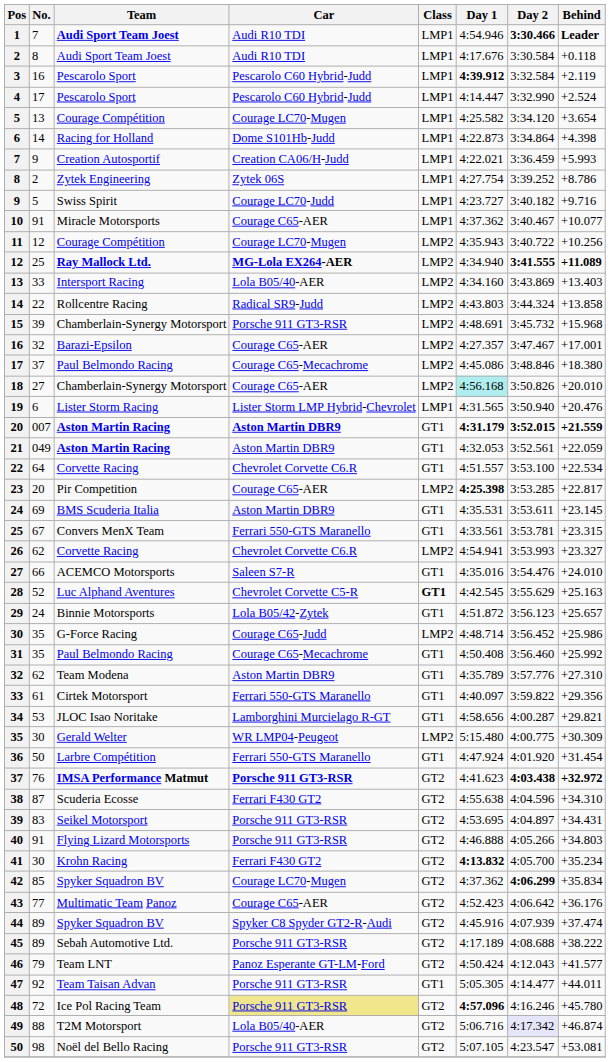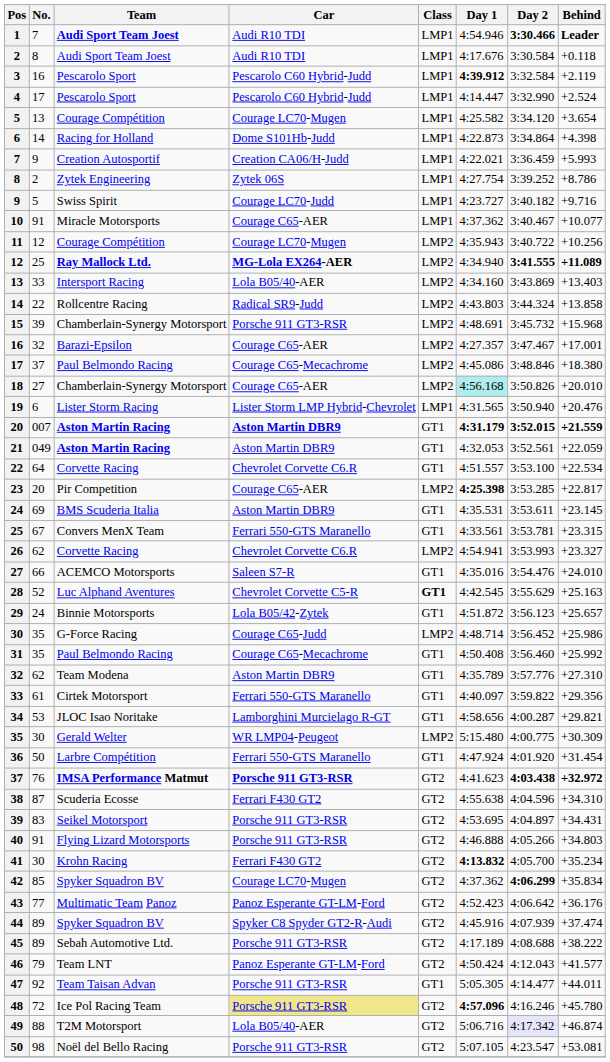 <table class="wikitable" style="font-size: 85%;">
 <tr>
 <th>Pos</th>
 <th>No.</th>
 <th>Team</th>
 <th>Car</th>
 <th>Class</th>
 <th>Day 1</th>
 <th>Day 2</th>
 <th>Behind</th>
 </tr>
 <tr>
 <th>1</th>
 <td>7</td>
 <td> <strong><a href='#'>Audi Sport Team Joest</a></strong></td>
 <td><a href='#'>Audi R10 TDI</a></td>
 <td>LMP1</td>
 <td>4:54.946</td>
 <td><strong>3:30.466</strong></td>
 <td><strong>Leader</strong></td>
 </tr>
 <tr>
 <th>2</th>
 <td>8</td>
 <td> <a href='#'>Audi Sport Team Joest</a></td>
 <td><a href='#'>Audi R10 TDI</a></td>
 <td>LMP1</td>
 <td>4:17.676</td>
 <td>3:30.584</td>
 <td>+0.118</td>
 </tr>
 <tr>
 <th>3</th>
 <td>16</td>
 <td> <a href='#'>Pescarolo Sport</a></td>
 <td><a href='#'>Pescarolo C60 Hybrid</a>-<a href='#'>Judd</a></td>
 <td>LMP1</td>
 <td><strong>4:39.912</strong></td>
 <td>3:32.584</td>
 <td>+2.119</td>
 </tr>
 <tr>
 <th>4</th>
 <td>17</td>
 <td> <a href='#'>Pescarolo Sport</a></td>
 <td><a href='#'>Pescarolo C60 Hybrid</a>-<a href='#'>Judd</a></td>
 <td>LMP1</td>
 <td>4:14.447</td>
 <td>3:32.990</td>
 <td>+2.524</td>
 </tr>
 <tr>
 <th>5</th>
 <td>13</td>
 <td> <a href='#'>Courage Compétition</a></td>
 <td><a href='#'>Courage LC70</a>-<a href='#'>Mugen</a></td>
 <td>LMP1</td>
 <td>4:25.582</td>
 <td>3:34.120</td>
 <td>+3.654</td>
 </tr>
 <tr>
 <th>6</th>
 <td>14</td>
 <td> <a href='#'>Racing for Holland</a></td>
 <td><a href='#'>Dome S101Hb</a>-<a href='#'>Judd</a></td>
 <td>LMP1</td>
 <td>4:22.873</td>
 <td>3:34.864</td>
 <td>+4.398</td>
 </tr>
 <tr>
 <th>7</th>
 <td>9</td>
 <td> <a href='#'>Creation Autosportif</a></td>
 <td><a href='#'>Creation CA06/H</a>-<a href='#'>Judd</a></td>
 <td>LMP1</td>
 <td>4:22.021</td>
 <td>3:36.459</td>
 <td>+5.993</td>
 </tr>
 <tr>
 <th>8</th>
 <td>2</td>
 <td> <a href='#'>Zytek Engineering</a></td>
 <td><a href='#'>Zytek 06S</a></td>
 <td>LMP1</td>
 <td>4:27.754</td>
 <td>3:39.252</td>
 <td>+8.786</td>
 </tr>
 <tr>
 <th>9</th>
 <td>5</td>
 <td> Swiss Spirit</td>
 <td><a href='#'>Courage LC70</a>-<a href='#'>Judd</a></td>
 <td>LMP1</td>
 <td>4:23.727</td>
 <td>3:40.182</td>
 <td>+9.716</td>
 </tr>
 <tr>
 <th>10</th>
 <td>91</td>
 <td> Miracle Motorsports</td>
 <td><a href='#'>Courage C65</a>-AER</td>
 <td>LMP1</td>
 <td>4:37.362</td>
 <td>3:40.467</td>
 <td>+10.077</td>
 </tr>
 <tr>
 <th>11</th>
 <td>12</td>
 <td> <a href='#'>Courage Compétition</a></td>
 <td><a href='#'>Courage LC70</a>-<a href='#'>Mugen</a></td>
 <td>LMP2</td>
 <td>4:35.943</td>
 <td>3:40.722</td>
 <td>+10.256</td>
 </tr>
 <tr>
 <th>12</th>
 <td>25</td>
 <td> <strong><a href='#'>Ray Mallock Ltd.</a></strong></td>
 <td><strong><a href='#'>MG-Lola EX264</a>-AER</strong></td>
 <td>LMP2</td>
 <td>4:34.940</td>
 <td><strong>3:41.555</strong></td>
 <td><strong>+11.089</strong></td>
 </tr>
 <tr>
 <th>13</th>
 <td>33</td>
 <td> <a href='#'>Intersport Racing</a></td>
 <td><a href='#'>Lola B05/40</a>-AER</td>
 <td>LMP2</td>
 <td>4:34.160</td>
 <td>3:43.869</td>
 <td>+13.403</td>
 </tr>
 <tr>
 <th>14</th>
 <td>22</td>
 <td> Rollcentre Racing</td>
 <td><a href='#'>Radical SR9</a>-<a href='#'>Judd</a></td>
 <td>LMP2</td>
 <td>4:43.803</td>
 <td>3:44.324</td>
 <td>+13.858</td>
 </tr>
 <tr>
 <th>15</th>
 <td>39</td>
 <td> Chamberlain-Synergy Motorsport</td>
 <td><a href='#'>Porsche 911 GT3-RSR</a></td>
 <td>LMP2</td>
 <td>4:48.691</td>
 <td>3:45.732</td>
 <td>+15.968</td>
 </tr>
 <tr>
 <th>16</th>
 <td>32</td>
 <td> <a href='#'>Barazi-Epsilon</a></td>
 <td><a href='#'>Courage C65</a>-AER</td>
 <td>LMP2</td>
 <td>4:27.357</td>
 <td>3:47.467</td>
 <td>+17.001</td>
 </tr>
 <tr>
 <th>17</th>
 <td>37</td>
 <td> <a href='#'>Paul Belmondo Racing</a></td>
 <td><a href='#'>Courage C65</a>-<a href='#'>Mecachrome</a></td>
 <td>LMP2</td>
 <td>4:45.086</td>
 <td>3:48.846</td>
 <td>+18.380</td>
 </tr>
 <tr>
 <th>18</th>
 <td>27</td>
 <td> Chamberlain-Synergy Motorsport</td>
 <td><a href='#'>Courage C65</a>-AER</td>
 <td>LMP2</td>
 <td style="background: paleturquoise;">4:56.168</td>
 <td>3:50.826</td>
 <td>+20.010</td>
 </tr>
 <tr>
 <th>19</th>
 <td>6</td>
 <td> <a href='#'>Lister Storm Racing</a></td>
 <td><a href='#'>Lister Storm LMP Hybrid</a>-<a href='#'>Chevrolet</a></td>
 <td>LMP1</td>
 <td>4:31.565</td>
 <td>3:50.940</td>
 <td>+20.476</td>
 </tr>
 <tr>
 <th>20</th>
 <td>007</td>
 <td> <strong><a href='#'>Aston Martin Racing</a></strong></td>
 <td><strong><a href='#'>Aston Martin DBR9</a></strong></td>
 <td>GT1</td>
 <td><strong>4:31.179</strong></td>
 <td><strong>3:52.015</strong></td>
 <td><strong>+21.559</strong></td>
 </tr>
 <tr>
 <th>21</th>
 <td>049</td>
 <td><strong> <a href='#'>Aston Martin Racing</a></strong></td>
 <td><a href='#'>Aston Martin DBR9</a></td>
 <td>GT1</td>
 <td>4:32.053</td>
 <td>3:52.561</td>
 <td>+22.059</td>
 </tr>
 <tr>
 <th>22</th>
 <td>64</td>
 <td> <a href='#'>Corvette Racing</a></td>
 <td><a href='#'>Chevrolet Corvette C6.R</a></td>
 <td>GT1</td>
 <td>4:51.557</td>
 <td>3:53.100</td>
 <td>+22.534</td>
 </tr>
 <tr>
 <th>23</th>
 <td>20</td>
 <td> Pir Competition</td>
 <td><a href='#'>Courage C65</a>-AER</td>
 <td>LMP2</td>
 <td><strong>4:25.398</strong></td>
 <td>3:53.285</td>
 <td>+22.817</td>
 </tr>
 <tr>
 <th>24</th>
 <td>69</td>
 <td> <a href='#'>BMS Scuderia Italia</a></td>
 <td><a href='#'>Aston Martin DBR9</a></td>
 <td>GT1</td>
 <td>4:35.531</td>
 <td>3:53.611</td>
 <td>+23.145</td>
 </tr>
 <tr>
 <th>25</th>
 <td>67</td>
 <td> Convers MenX Team</td>
 <td><a href='#'>Ferrari 550-GTS Maranello</a></td>
 <td>GT1</td>
 <td>4:33.561</td>
 <td>3:53.781</td>
 <td>+23.315</td>
 </tr>
 <tr>
 <th>26</th>
 <td>62</td>
 <td> <a href='#'>Corvette Racing</a></td>
 <td><a href='#'>Chevrolet Corvette C6.R</a></td>
 <td>LMP2</td>
 <td>4:54.941</td>
 <td>3:53.993</td>
 <td>+23.327</td>
 </tr>
 <tr>
 <th>27</th>
 <td>66</td>
 <td> ACEMCO Motorsports</td>
 <td><a href='#'>Saleen S7-R</a></td>
 <td>GT1</td>
 <td>4:35.016</td>
 <td>3:54.476</td>
 <td>+24.010</td>
 </tr>
 <tr>
 <th>28</th>
 <td>52</td>
 <td> <a href='#'>Luc Alphand Aventures</a></td>
 <td><a href='#'>Chevrolet Corvette C5-R</a></td>
 <td><strong>GT1</strong></td>
 <td>4:42.545</td>
 <td>3:55.629</td>
 <td>+25.163</td>
 </tr>
 <tr>
 <th>29</th>
 <td>24</td>
 <td> Binnie Motorsports</td>
 <td><a href='#'>Lola B05/42</a>-<a href='#'>Zytek</a></td>
 <td>GT1</td>
 <td>4:51.872</td>
 <td>3:56.123</td>
 <td>+25.657</td>
 </tr>
 <tr>
 <th>30</th>
 <td>35</td>
 <td> G-Force Racing</td>
 <td><a href='#'>Courage C65</a>-<a href='#'>Judd</a></td>
 <td>LMP2</td>
 <td>4:48.714</td>
 <td>3:56.452</td>
 <td>+25.986</td>
 </tr>
 <tr>
 <th>31</th>
 <td>35</td>
 <td> <a href='#'>Paul Belmondo Racing</a></td>
 <td><a href='#'>Courage C65</a>-<a href='#'>Mecachrome</a></td>
 <td>GT1</td>
 <td>4:50.408</td>
 <td>3:56.460</td>
 <td>+25.992</td>
 </tr>
 <tr>
 <th>32</th>
 <td>62</td>
 <td> Team Modena</td>
 <td><a href='#'>Aston Martin DBR9</a></td>
 <td>GT1</td>
 <td>4:35.789</td>
 <td>3:57.776</td>
 <td>+27.310</td>
 </tr>
 <tr>
 <th>33</th>
 <td>61</td>
 <td> Cirtek Motorsport</td>
 <td><a href='#'>Ferrari 550-GTS Maranello</a></td>
 <td>GT1</td>
 <td>4:40.097</td>
 <td>3:59.822</td>
 <td>+29.356</td>
 </tr>
 <tr>
 <th>34</th>
 <td>53</td>
 <td> JLOC Isao Noritake</td>
 <td><a href='#'>Lamborghini Murcielago R-GT</a></td>
 <td>GT1</td>
 <td>4:58.656</td>
 <td>4:00.287</td>
 <td>+29.821</td>
 </tr>
 <tr>
 <th>35</th>
 <td>30</td>
 <td> <a href='#'>Gerald Welter</a></td>
 <td><a href='#'>WR LMP04</a>-<a href='#'>Peugeot</a></td>
 <td>LMP2</td>
 <td>5:15.480</td>
 <td>4:00.775</td>
 <td>+30.309</td>
 </tr>
 <tr>
 <th>36</th>
 <td>50</td>
 <td> <a href='#'>Larbre Compétition</a></td>
 <td><a href='#'>Ferrari 550-GTS Maranello</a></td>
 <td>GT1</td>
 <td>4:47.924</td>
 <td>4:01.920</td>
 <td>+31.454</td>
 </tr>
 <tr>
 <th>37</th>
 <td>76</td>
 <td> <strong><a href='#'>IMSA Performance</a> Matmut</strong></td>
 <td><strong><a href='#'>Porsche 911 GT3-RSR</a></strong></td>
 <td>GT2</td>
 <td>4:41.623</td>
 <td><strong>4:03.438</strong></td>
 <td><strong>+32.972</strong></td>
 </tr>
 <tr>
 <th>38</th>
 <td>87</td>
 <td> Scuderia Ecosse</td>
 <td><a href='#'>Ferrari F430 GT2</a></td>
 <td>GT2</td>
 <td>4:55.638</td>
 <td>4:04.596</td>
 <td>+34.310</td>
 </tr>
 <tr>
 <th>39</th>
 <td>83</td>
 <td> <a href='#'>Seikel Motorsport</a></td>
 <td><a href='#'>Porsche 911 GT3-RSR</a></td>
 <td>GT2</td>
 <td>4:53.695</td>
 <td>4:04.897</td>
 <td>+34.431</td>
 </tr>
 <tr>
 <th>40</th>
 <td>91</td>
 <td> <a href='#'>Flying Lizard Motorsports</a></td>
 <td><a href='#'>Porsche 911 GT3-RSR</a></td>
 <td>GT2</td>
 <td>4:46.888</td>
 <td>4:05.266</td>
 <td>+34.803</td>
 </tr>
 <tr>
 <th>41</th>
 <td>30</td>
 <td> <a href='#'>Krohn Racing</a></td>
 <td><a href='#'>Ferrari F430 GT2</a></td>
 <td>GT2</td>
 <td><strong>4:13.832</strong></td>
 <td>4:05.700</td>
 <td>+35.234</td>
 </tr>
 <tr>
 <th>42</th>
 <td>85</td>
 <td> <a href='#'>Spyker Squadron BV</a></td>
 <td><a href='#'>Courage LC70</a>-<a href='#'>Mugen</a></td>
 <td>GT2</td>
 <td>4:37.362</td>
 <td><strong>4:06.299</strong></td>
 <td>+35.834</td>
 </tr>
 <tr>
 <th>43</th>
 <td>77</td>
 <td> <a href='#'>Multimatic Team</a> <a href='#'>Panoz</a></td>
-<td><a href='#'>Courage C65</a>-AER</td>
+<td><a href='#'>Panoz Esperante GT-LM</a>-<a href='#'>Ford</a></td>
 <td>GT2</td>
 <td>4:52.423</td>
 <td>4:06.642</td>
 <td>+36.176</td>
 </tr>
 <tr>
 <th>44</th>
 <td>89</td>
 <td> <a href='#'>Spyker Squadron BV</a></td>
 <td><a href='#'>Spyker C8 Spyder GT2-R</a>-<a href='#'>Audi</a></td>
 <td>GT2</td>
 <td>4:45.916</td>
 <td>4:07.939</td>
 <td>+37.474</td>
 </tr>
 <tr>
 <th>45</th>
 <td>89</td>
 <td> Sebah Automotive Ltd.</td>
 <td><a href='#'>Porsche 911 GT3-RSR</a></td>
 <td>GT2</td>
 <td>4:17.189</td>
 <td>4:08.688</td>
 <td>+38.222</td>
 </tr>
 <tr>
 <th>46</th>
 <td>79</td>
 <td> Team LNT</td>
 <td><a href='#'>Panoz Esperante GT-LM</a>-<a href='#'>Ford</a></td>
 <td>GT2</td>
 <td>4:50.424</td>
 <td>4:12.043</td>
 <td>+41.577</td>
 </tr>
 <tr>
 <th>47</th>
 <td>92</td>
 <td> <a href='#'>Team Taisan Advan</a></td>
 <td><a href='#'>Porsche 911 GT3-RSR</a></td>
 <td>GT1</td>
 <td>5:05.305</td>
 <td>4:14.477</td>
 <td>+44.011</td>
 </tr>
 <tr>
 <th>48</th>
 <td>72</td>
 <td> Ice Pol Racing Team</td>
 <td style="background: khaki;"><a href='#'>Porsche 911 GT3-RSR</a></td>
 <td>GT2</td>
 <td><strong>4:57.096</strong></td>
 <td>4:16.246</td>
 <td>+45.780</td>
 </tr>
 <tr>
 <th>49</th>
 <td>88</td>
 <td> T2M Motorsport</td>
 <td><a href='#'>Lola B05/40</a>-AER</td>
 <td>GT2</td>
 <td>5:06.716</td>
 <td style="background: lavender;">4:17.342</td>
 <td>+46.874</td>
 </tr>
 <tr>
 <th>50</th>
 <td>98</td>
 <td> Noël del Bello Racing</td>
 <td><a href='#'>Porsche 911 GT3-RSR</a></td>
 <td>GT2</td>
 <td>5:07.105</td>
 <td>4:23.547</td>
 <td>+53.081</td>
 </tr>
 <tr>
 </tr>
 </table>
